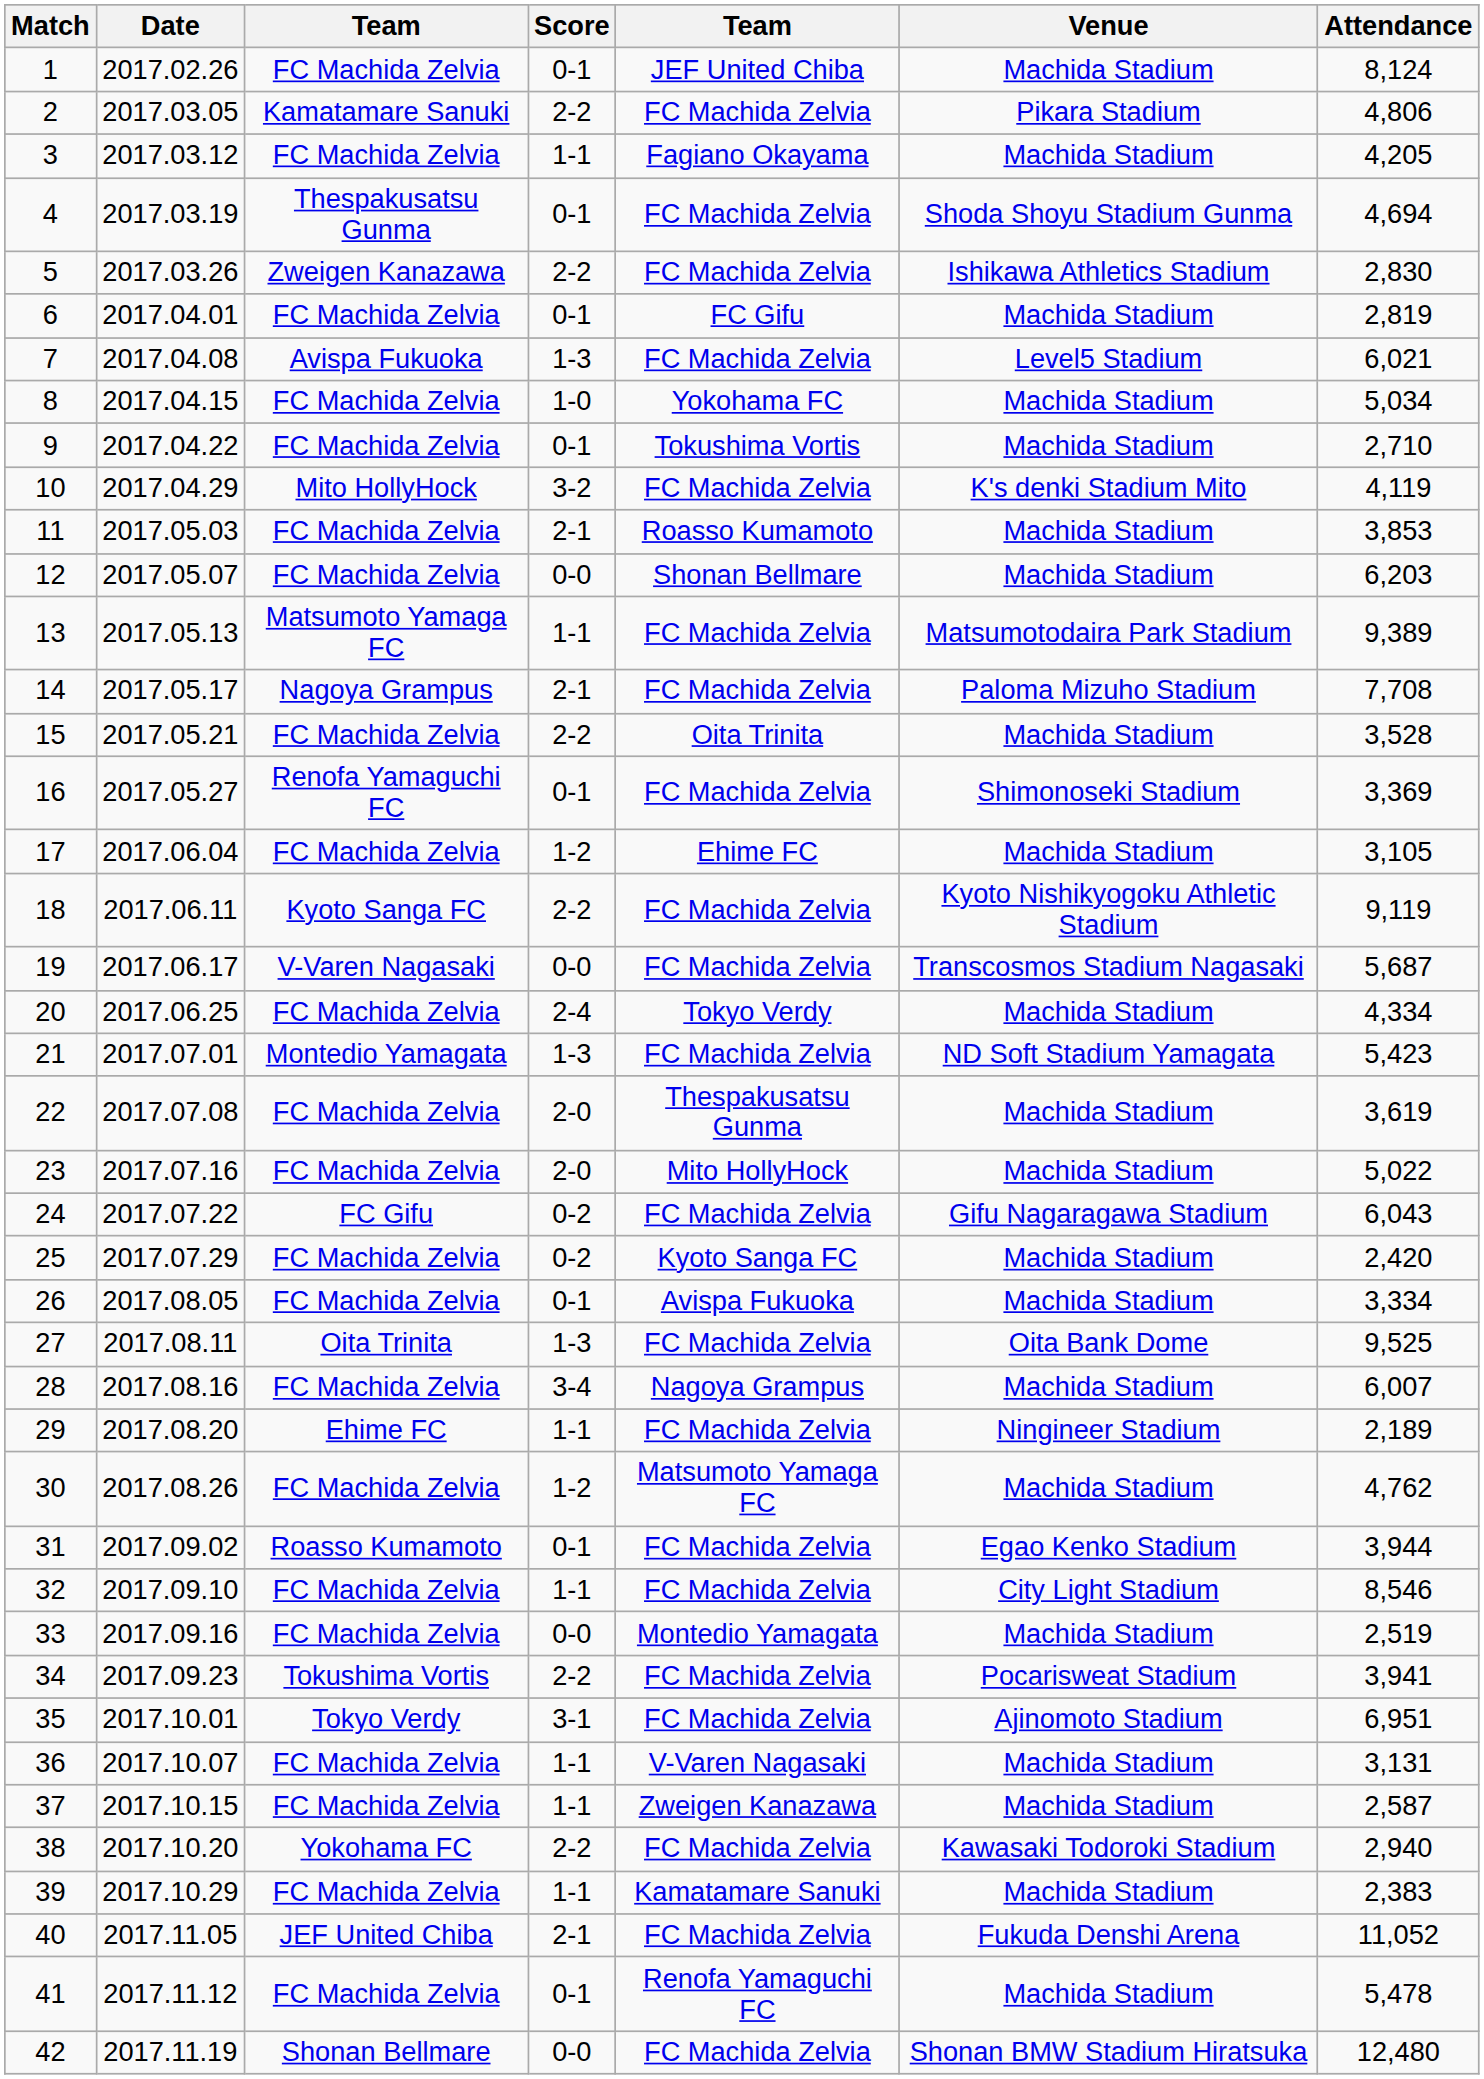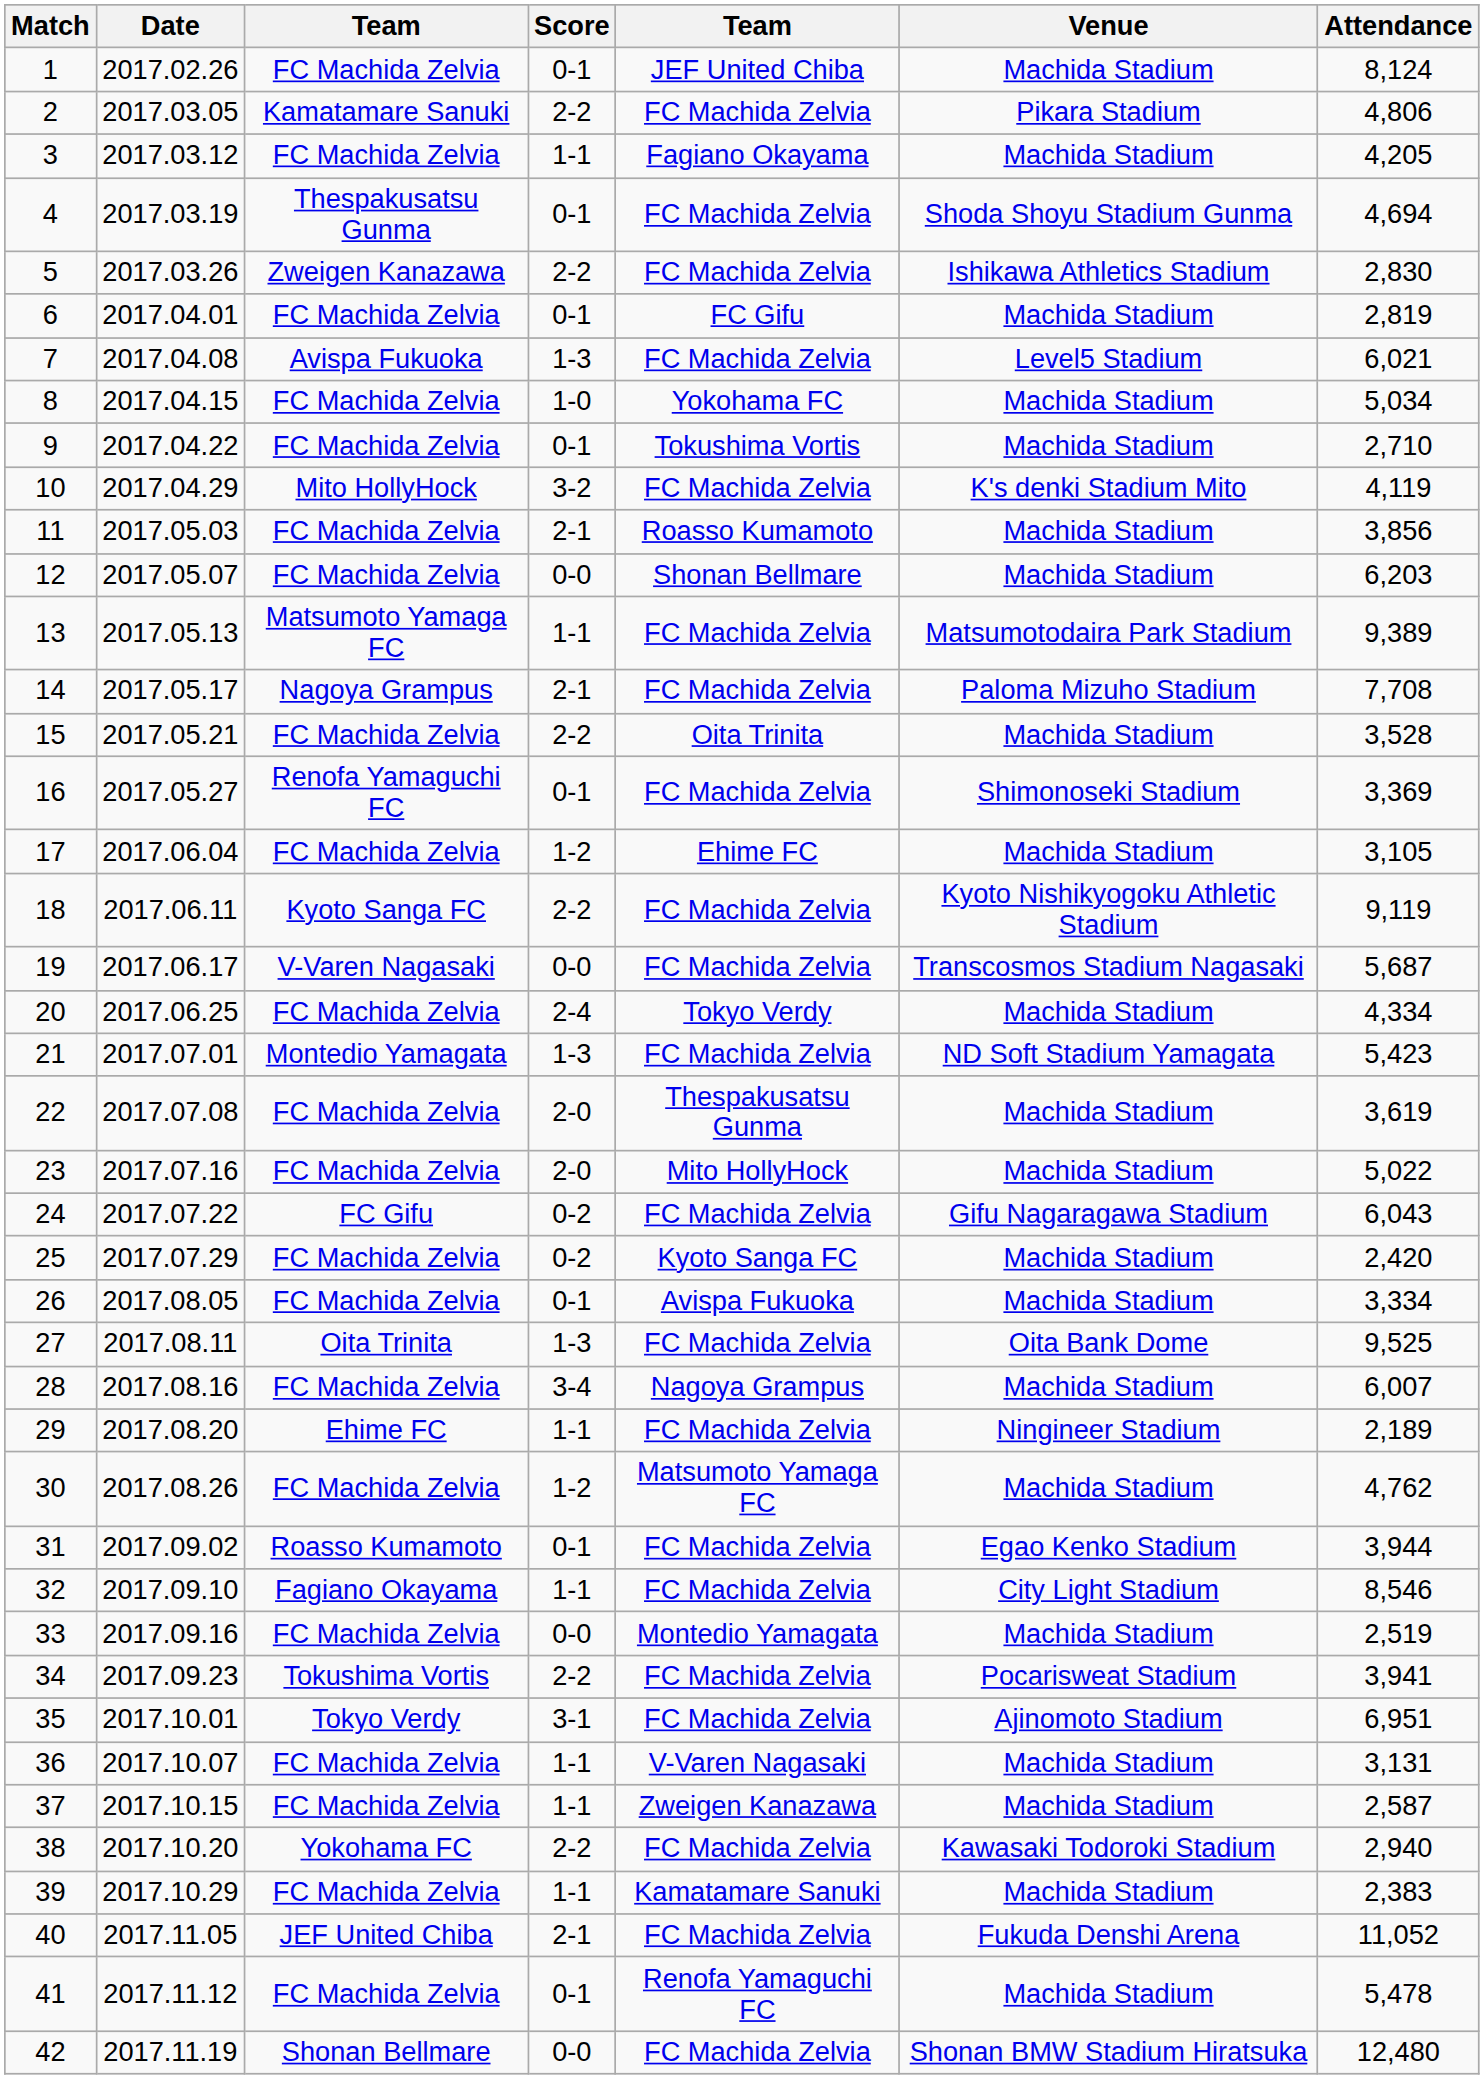 <table class="wikitable" style="text-align:center;">
 <tr>
 <th>Match</th>
 <th>Date</th>
 <th>Team</th>
 <th>Score</th>
 <th>Team</th>
 <th>Venue</th>
 <th>Attendance</th>
 </tr>
 <tr>
 <td>1</td>
 <td>2017.02.26</td>
 <td><a href='#'>FC Machida Zelvia</a></td>
 <td>0-1</td>
 <td><a href='#'>JEF United Chiba</a></td>
 <td><a href='#'>Machida Stadium</a></td>
 <td>8,124</td>
 </tr>
 <tr>
 <td>2</td>
 <td>2017.03.05</td>
 <td><a href='#'>Kamatamare Sanuki</a></td>
 <td>2-2</td>
 <td><a href='#'>FC Machida Zelvia</a></td>
 <td><a href='#'>Pikara Stadium</a></td>
 <td>4,806</td>
 </tr>
 <tr>
 <td>3</td>
 <td>2017.03.12</td>
 <td><a href='#'>FC Machida Zelvia</a></td>
 <td>1-1</td>
 <td><a href='#'>Fagiano Okayama</a></td>
 <td><a href='#'>Machida Stadium</a></td>
 <td>4,205</td>
 </tr>
 <tr>
 <td>4</td>
 <td>2017.03.19</td>
 <td><a href='#'>Thespakusatsu Gunma</a></td>
 <td>0-1</td>
 <td><a href='#'>FC Machida Zelvia</a></td>
 <td><a href='#'>Shoda Shoyu Stadium Gunma</a></td>
 <td>4,694</td>
 </tr>
 <tr>
 <td>5</td>
 <td>2017.03.26</td>
 <td><a href='#'>Zweigen Kanazawa</a></td>
 <td>2-2</td>
 <td><a href='#'>FC Machida Zelvia</a></td>
 <td><a href='#'>Ishikawa Athletics Stadium</a></td>
 <td>2,830</td>
 </tr>
 <tr>
 <td>6</td>
 <td>2017.04.01</td>
 <td><a href='#'>FC Machida Zelvia</a></td>
 <td>0-1</td>
 <td><a href='#'>FC Gifu</a></td>
 <td><a href='#'>Machida Stadium</a></td>
 <td>2,819</td>
 </tr>
 <tr>
 <td>7</td>
 <td>2017.04.08</td>
 <td><a href='#'>Avispa Fukuoka</a></td>
 <td>1-3</td>
 <td><a href='#'>FC Machida Zelvia</a></td>
 <td><a href='#'>Level5 Stadium</a></td>
 <td>6,021</td>
 </tr>
 <tr>
 <td>8</td>
 <td>2017.04.15</td>
 <td><a href='#'>FC Machida Zelvia</a></td>
 <td>1-0</td>
 <td><a href='#'>Yokohama FC</a></td>
 <td><a href='#'>Machida Stadium</a></td>
 <td>5,034</td>
 </tr>
 <tr>
 <td>9</td>
 <td>2017.04.22</td>
 <td><a href='#'>FC Machida Zelvia</a></td>
 <td>0-1</td>
 <td><a href='#'>Tokushima Vortis</a></td>
 <td><a href='#'>Machida Stadium</a></td>
 <td>2,710</td>
 </tr>
 <tr>
 <td>10</td>
 <td>2017.04.29</td>
 <td><a href='#'>Mito HollyHock</a></td>
 <td>3-2</td>
 <td><a href='#'>FC Machida Zelvia</a></td>
 <td><a href='#'>K's denki Stadium Mito</a></td>
 <td>4,119</td>
 </tr>
 <tr>
 <td>11</td>
 <td>2017.05.03</td>
 <td><a href='#'>FC Machida Zelvia</a></td>
 <td>2-1</td>
 <td><a href='#'>Roasso Kumamoto</a></td>
 <td><a href='#'>Machida Stadium</a></td>
-<td>3,853</td>
+<td>3,856</td>
 </tr>
 <tr>
 <td>12</td>
 <td>2017.05.07</td>
 <td><a href='#'>FC Machida Zelvia</a></td>
 <td>0-0</td>
 <td><a href='#'>Shonan Bellmare</a></td>
 <td><a href='#'>Machida Stadium</a></td>
 <td>6,203</td>
 </tr>
 <tr>
 <td>13</td>
 <td>2017.05.13</td>
 <td><a href='#'>Matsumoto Yamaga FC</a></td>
 <td>1-1</td>
 <td><a href='#'>FC Machida Zelvia</a></td>
 <td><a href='#'>Matsumotodaira Park Stadium</a></td>
 <td>9,389</td>
 </tr>
 <tr>
 <td>14</td>
 <td>2017.05.17</td>
 <td><a href='#'>Nagoya Grampus</a></td>
 <td>2-1</td>
 <td><a href='#'>FC Machida Zelvia</a></td>
 <td><a href='#'>Paloma Mizuho Stadium</a></td>
 <td>7,708</td>
 </tr>
 <tr>
 <td>15</td>
 <td>2017.05.21</td>
 <td><a href='#'>FC Machida Zelvia</a></td>
 <td>2-2</td>
 <td><a href='#'>Oita Trinita</a></td>
 <td><a href='#'>Machida Stadium</a></td>
 <td>3,528</td>
 </tr>
 <tr>
 <td>16</td>
 <td>2017.05.27</td>
 <td><a href='#'>Renofa Yamaguchi FC</a></td>
 <td>0-1</td>
 <td><a href='#'>FC Machida Zelvia</a></td>
 <td><a href='#'>Shimonoseki Stadium</a></td>
 <td>3,369</td>
 </tr>
 <tr>
 <td>17</td>
 <td>2017.06.04</td>
 <td><a href='#'>FC Machida Zelvia</a></td>
 <td>1-2</td>
 <td><a href='#'>Ehime FC</a></td>
 <td><a href='#'>Machida Stadium</a></td>
 <td>3,105</td>
 </tr>
 <tr>
 <td>18</td>
 <td>2017.06.11</td>
 <td><a href='#'>Kyoto Sanga FC</a></td>
 <td>2-2</td>
 <td><a href='#'>FC Machida Zelvia</a></td>
 <td><a href='#'>Kyoto Nishikyogoku Athletic Stadium</a></td>
 <td>9,119</td>
 </tr>
 <tr>
 <td>19</td>
 <td>2017.06.17</td>
 <td><a href='#'>V-Varen Nagasaki</a></td>
 <td>0-0</td>
 <td><a href='#'>FC Machida Zelvia</a></td>
 <td><a href='#'>Transcosmos Stadium Nagasaki</a></td>
 <td>5,687</td>
 </tr>
 <tr>
 <td>20</td>
 <td>2017.06.25</td>
 <td><a href='#'>FC Machida Zelvia</a></td>
 <td>2-4</td>
 <td><a href='#'>Tokyo Verdy</a></td>
 <td><a href='#'>Machida Stadium</a></td>
 <td>4,334</td>
 </tr>
 <tr>
 <td>21</td>
 <td>2017.07.01</td>
 <td><a href='#'>Montedio Yamagata</a></td>
 <td>1-3</td>
 <td><a href='#'>FC Machida Zelvia</a></td>
 <td><a href='#'>ND Soft Stadium Yamagata</a></td>
 <td>5,423</td>
 </tr>
 <tr>
 <td>22</td>
 <td>2017.07.08</td>
 <td><a href='#'>FC Machida Zelvia</a></td>
 <td>2-0</td>
 <td><a href='#'>Thespakusatsu Gunma</a></td>
 <td><a href='#'>Machida Stadium</a></td>
 <td>3,619</td>
 </tr>
 <tr>
 <td>23</td>
 <td>2017.07.16</td>
 <td><a href='#'>FC Machida Zelvia</a></td>
 <td>2-0</td>
 <td><a href='#'>Mito HollyHock</a></td>
 <td><a href='#'>Machida Stadium</a></td>
 <td>5,022</td>
 </tr>
 <tr>
 <td>24</td>
 <td>2017.07.22</td>
 <td><a href='#'>FC Gifu</a></td>
 <td>0-2</td>
 <td><a href='#'>FC Machida Zelvia</a></td>
 <td><a href='#'>Gifu Nagaragawa Stadium</a></td>
 <td>6,043</td>
 </tr>
 <tr>
 <td>25</td>
 <td>2017.07.29</td>
 <td><a href='#'>FC Machida Zelvia</a></td>
 <td>0-2</td>
 <td><a href='#'>Kyoto Sanga FC</a></td>
 <td><a href='#'>Machida Stadium</a></td>
 <td>2,420</td>
 </tr>
 <tr>
 <td>26</td>
 <td>2017.08.05</td>
 <td><a href='#'>FC Machida Zelvia</a></td>
 <td>0-1</td>
 <td><a href='#'>Avispa Fukuoka</a></td>
 <td><a href='#'>Machida Stadium</a></td>
 <td>3,334</td>
 </tr>
 <tr>
 <td>27</td>
 <td>2017.08.11</td>
 <td><a href='#'>Oita Trinita</a></td>
 <td>1-3</td>
 <td><a href='#'>FC Machida Zelvia</a></td>
 <td><a href='#'>Oita Bank Dome</a></td>
 <td>9,525</td>
 </tr>
 <tr>
 <td>28</td>
 <td>2017.08.16</td>
 <td><a href='#'>FC Machida Zelvia</a></td>
 <td>3-4</td>
 <td><a href='#'>Nagoya Grampus</a></td>
 <td><a href='#'>Machida Stadium</a></td>
 <td>6,007</td>
 </tr>
 <tr>
 <td>29</td>
 <td>2017.08.20</td>
 <td><a href='#'>Ehime FC</a></td>
 <td>1-1</td>
 <td><a href='#'>FC Machida Zelvia</a></td>
 <td><a href='#'>Ningineer Stadium</a></td>
 <td>2,189</td>
 </tr>
 <tr>
 <td>30</td>
 <td>2017.08.26</td>
 <td><a href='#'>FC Machida Zelvia</a></td>
 <td>1-2</td>
 <td><a href='#'>Matsumoto Yamaga FC</a></td>
 <td><a href='#'>Machida Stadium</a></td>
 <td>4,762</td>
 </tr>
 <tr>
 <td>31</td>
 <td>2017.09.02</td>
 <td><a href='#'>Roasso Kumamoto</a></td>
 <td>0-1</td>
 <td><a href='#'>FC Machida Zelvia</a></td>
 <td><a href='#'>Egao Kenko Stadium</a></td>
 <td>3,944</td>
 </tr>
 <tr>
 <td>32</td>
 <td>2017.09.10</td>
-<td><a href='#'>FC Machida Zelvia</a></td>
+<td><a href='#'>Fagiano Okayama</a></td>
 <td>1-1</td>
 <td><a href='#'>FC Machida Zelvia</a></td>
 <td><a href='#'>City Light Stadium</a></td>
 <td>8,546</td>
 </tr>
 <tr>
 <td>33</td>
 <td>2017.09.16</td>
 <td><a href='#'>FC Machida Zelvia</a></td>
 <td>0-0</td>
 <td><a href='#'>Montedio Yamagata</a></td>
 <td><a href='#'>Machida Stadium</a></td>
 <td>2,519</td>
 </tr>
 <tr>
 <td>34</td>
 <td>2017.09.23</td>
 <td><a href='#'>Tokushima Vortis</a></td>
 <td>2-2</td>
 <td><a href='#'>FC Machida Zelvia</a></td>
 <td><a href='#'>Pocarisweat Stadium</a></td>
 <td>3,941</td>
 </tr>
 <tr>
 <td>35</td>
 <td>2017.10.01</td>
 <td><a href='#'>Tokyo Verdy</a></td>
 <td>3-1</td>
 <td><a href='#'>FC Machida Zelvia</a></td>
 <td><a href='#'>Ajinomoto Stadium</a></td>
 <td>6,951</td>
 </tr>
 <tr>
 <td>36</td>
 <td>2017.10.07</td>
 <td><a href='#'>FC Machida Zelvia</a></td>
 <td>1-1</td>
 <td><a href='#'>V-Varen Nagasaki</a></td>
 <td><a href='#'>Machida Stadium</a></td>
 <td>3,131</td>
 </tr>
 <tr>
 <td>37</td>
 <td>2017.10.15</td>
 <td><a href='#'>FC Machida Zelvia</a></td>
 <td>1-1</td>
 <td><a href='#'>Zweigen Kanazawa</a></td>
 <td><a href='#'>Machida Stadium</a></td>
 <td>2,587</td>
 </tr>
 <tr>
 <td>38</td>
 <td>2017.10.20</td>
 <td><a href='#'>Yokohama FC</a></td>
 <td>2-2</td>
 <td><a href='#'>FC Machida Zelvia</a></td>
 <td><a href='#'>Kawasaki Todoroki Stadium</a></td>
 <td>2,940</td>
 </tr>
 <tr>
 <td>39</td>
 <td>2017.10.29</td>
 <td><a href='#'>FC Machida Zelvia</a></td>
 <td>1-1</td>
 <td><a href='#'>Kamatamare Sanuki</a></td>
 <td><a href='#'>Machida Stadium</a></td>
 <td>2,383</td>
 </tr>
 <tr>
 <td>40</td>
 <td>2017.11.05</td>
 <td><a href='#'>JEF United Chiba</a></td>
 <td>2-1</td>
 <td><a href='#'>FC Machida Zelvia</a></td>
 <td><a href='#'>Fukuda Denshi Arena</a></td>
 <td>11,052</td>
 </tr>
 <tr>
 <td>41</td>
 <td>2017.11.12</td>
 <td><a href='#'>FC Machida Zelvia</a></td>
 <td>0-1</td>
 <td><a href='#'>Renofa Yamaguchi FC</a></td>
 <td><a href='#'>Machida Stadium</a></td>
 <td>5,478</td>
 </tr>
 <tr>
 <td>42</td>
 <td>2017.11.19</td>
 <td><a href='#'>Shonan Bellmare</a></td>
 <td>0-0</td>
 <td><a href='#'>FC Machida Zelvia</a></td>
 <td><a href='#'>Shonan BMW Stadium Hiratsuka</a></td>
 <td>12,480</td>
 </tr>
 </table>
